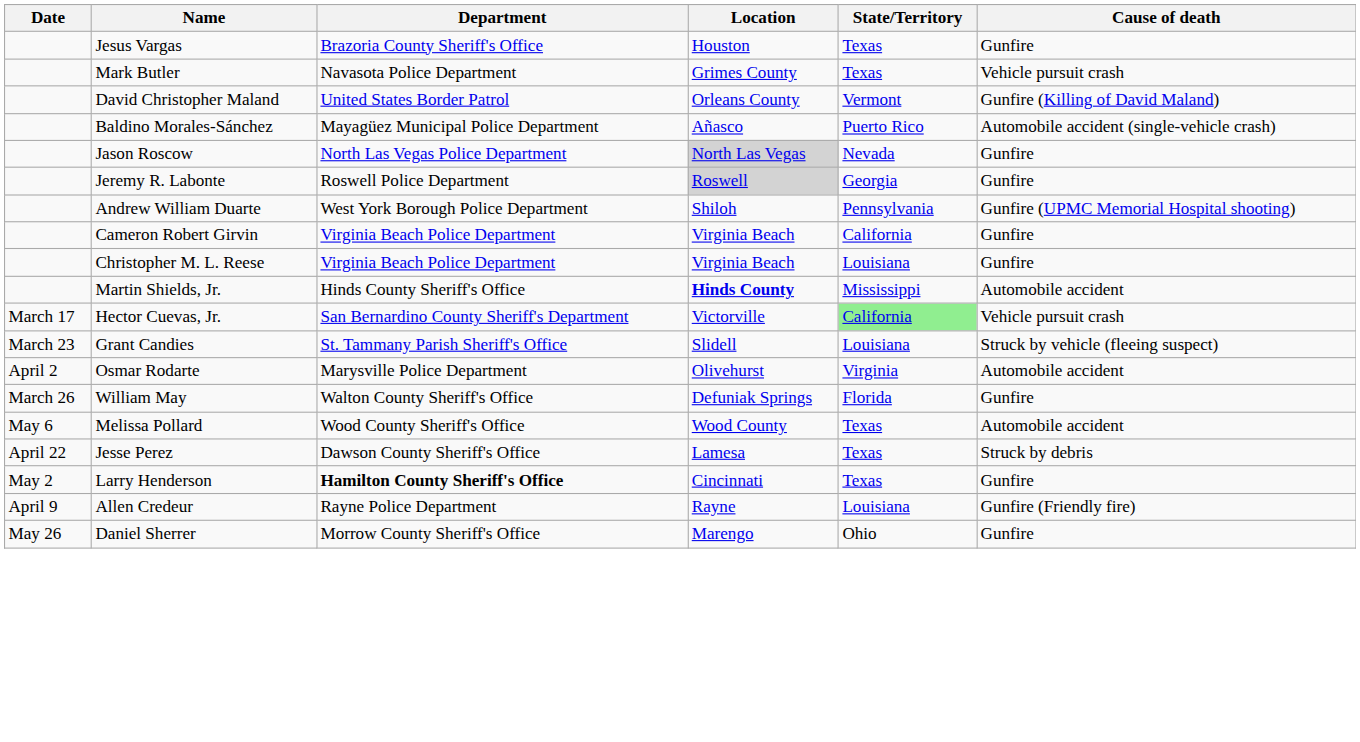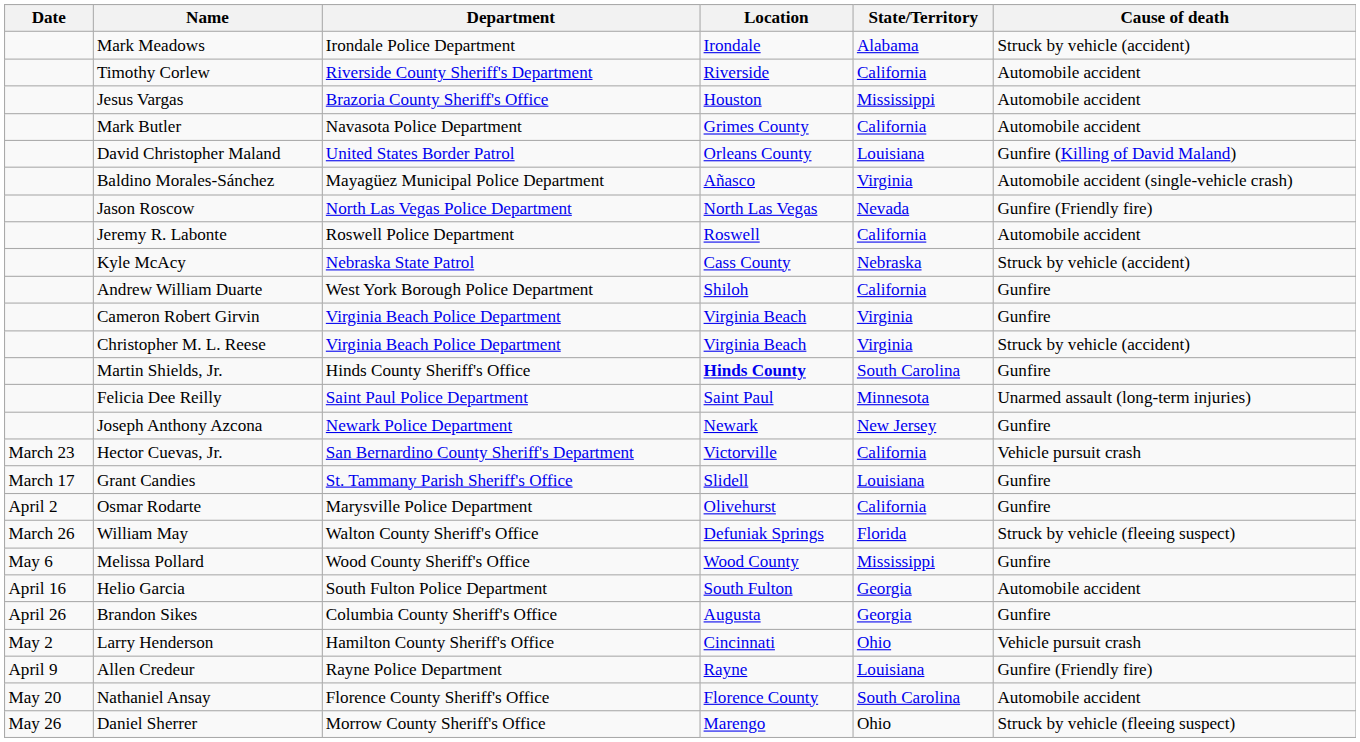 <table class="wikitable sortable mw-collapsible mw-collapsed" border="1" style="margin:0;width:100%">
 <tr>
 <th>Date</th>
 <th>Name</th>
 <th>Department</th>
 <th>Location</th>
 <th>State/Territory</th>
 <th>Cause of death</th>
 </tr>
 <tr>
 <td></td>
+<td>Mark Meadows</td>
+<td>Irondale Police Department</td>
+<td><a href='#'>Irondale</a></td>
+<td><a href='#'>Alabama</a></td>
+<td>Struck by vehicle (accident)</td>
+</tr>
+<tr>
+<td></td>
+<td>Timothy Corlew</td>
+<td><a href='#'>Riverside County Sheriff's Department</a></td>
+<td><a href='#'>Riverside</a></td>
+<td><a href='#'>California</a></td>
+<td>Automobile accident</td>
+</tr>
+<tr>
+<td></td>
 <td>Jesus Vargas</td>
 <td><a href='#'>Brazoria County Sheriff's Office</a></td>
 <td><a href='#'>Houston</a></td>
-<td><a href='#'>Texas</a></td>
-<td>Gunfire</td>
+<td><a href='#'>Mississippi</a></td>
+<td>Automobile accident</td>
 </tr>
 <tr>
 <td></td>
 <td>Mark Butler</td>
 <td>Navasota Police Department</td>
 <td><a href='#'>Grimes County</a></td>
-<td><a href='#'>Texas</a></td>
-<td>Vehicle pursuit crash</td>
+<td><a href='#'>California</a></td>
+<td>Automobile accident</td>
 </tr>
 <tr>
 <td></td>
 <td>David Christopher Maland</td>
 <td><a href='#'>United States Border Patrol</a></td>
 <td><a href='#'>Orleans County</a></td>
-<td><a href='#'>Vermont</a></td>
+<td><a href='#'>Louisiana</a></td>
 <td>Gunfire (<a href='#'>Killing of David Maland</a>)</td>
 </tr>
 <tr>
 <td></td>
 <td>Baldino Morales-Sánchez</td>
 <td>Mayagüez Municipal Police Department</td>
 <td><a href='#'>Añasco</a></td>
-<td><a href='#'>Puerto Rico</a></td>
+<td><a href='#'>Virginia</a></td>
 <td>Automobile accident (single-vehicle crash)</td>
 </tr>
 <tr>
 <td></td>
 <td>Jason Roscow</td>
 <td><a href='#'>North Las Vegas Police Department</a></td>
-<td style="background: lightgrey;"><a href='#'>North Las Vegas</a></td>
+<td><a href='#'>North Las Vegas</a></td>
 <td><a href='#'>Nevada</a></td>
-<td>Gunfire</td>
+<td>Gunfire (Friendly fire)</td>
 </tr>
 <tr>
 <td></td>
 <td>Jeremy R. Labonte</td>
 <td>Roswell Police Department</td>
-<td style="background: lightgrey;"><a href='#'>Roswell</a></td>
-<td><a href='#'>Georgia</a></td>
-<td>Gunfire</td>
+<td><a href='#'>Roswell</a></td>
+<td><a href='#'>California</a></td>
+<td>Automobile accident</td>
+</tr>
+<tr>
+<td></td>
+<td>Kyle McAcy</td>
+<td><a href='#'>Nebraska State Patrol</a></td>
+<td><a href='#'>Cass County</a></td>
+<td><a href='#'>Nebraska</a></td>
+<td>Struck by vehicle (accident)</td>
 </tr>
 <tr>
 <td></td>
 <td>Andrew William Duarte</td>
 <td>West York Borough Police Department</td>
 <td><a href='#'>Shiloh</a></td>
-<td><a href='#'>Pennsylvania</a></td>
-<td>Gunfire (<a href='#'>UPMC Memorial Hospital shooting</a>) </td>
+<td><a href='#'>California</a></td>
+<td>Gunfire</td>
 </tr>
 <tr>
 <td></td>
 <td>Cameron Robert Girvin</td>
 <td><a href='#'>Virginia Beach Police Department</a></td>
 <td><a href='#'>Virginia Beach</a></td>
-<td><a href='#'>California</a></td>
+<td><a href='#'>Virginia</a></td>
 <td>Gunfire</td>
 </tr>
 <tr>
 <td></td>
 <td>Christopher M. L. Reese</td>
 <td><a href='#'>Virginia Beach Police Department</a></td>
 <td><a href='#'>Virginia Beach</a></td>
-<td><a href='#'>Louisiana</a></td>
-<td>Gunfire</td>
+<td><a href='#'>Virginia</a></td>
+<td>Struck by vehicle (accident)</td>
 </tr>
 <tr>
 <td></td>
 <td>Martin Shields, Jr.</td>
 <td>Hinds County Sheriff's Office</td>
 <td><strong><a href='#'>Hinds County</a></strong></td>
-<td><a href='#'>Mississippi</a></td>
-<td>Automobile accident</td>
+<td><a href='#'>South Carolina</a></td>
+<td>Gunfire</td>
+</tr>
+<tr>
+<td></td>
+<td>Felicia Dee Reilly</td>
+<td><a href='#'>Saint Paul Police Department</a></td>
+<td><a href='#'>Saint Paul</a></td>
+<td><a href='#'>Minnesota</a></td>
+<td>Unarmed assault (long-term injuries)</td>
+</tr>
+<tr>
+<td></td>
+<td>Joseph Anthony Azcona</td>
+<td><a href='#'>Newark Police Department</a></td>
+<td><a href='#'>Newark</a></td>
+<td><a href='#'>New Jersey</a></td>
+<td>Gunfire</td>
+</tr>
+<tr>
+<td>March 23</td>
+<td>Hector Cuevas, Jr.</td>
+<td><a href='#'>San Bernardino County Sheriff's Department</a></td>
+<td><a href='#'>Victorville</a></td>
+<td><a href='#'>California</a></td>
+<td>Vehicle pursuit crash</td>
 </tr>
 <tr>
 <td>March 17</td>
-<td>Hector Cuevas, Jr.</td>
-<td><a href='#'>San Bernardino County Sheriff's Department</a></td>
-<td><a href='#'>Victorville</a></td>
-<td style="background: lightgreen;"><a href='#'>California</a></td>
-<td>Vehicle pursuit crash</td>
-</tr>
-<tr>
-<td>March 23</td>
 <td>Grant Candies</td>
 <td><a href='#'>St. Tammany Parish Sheriff's Office</a></td>
 <td><a href='#'>Slidell</a></td>
 <td><a href='#'>Louisiana</a></td>
-<td>Struck by vehicle (fleeing suspect)</td>
+<td>Gunfire</td>
 </tr>
 <tr>
 <td>April 2</td>
 <td>Osmar Rodarte</td>
 <td>Marysville Police Department</td>
 <td><a href='#'>Olivehurst</a></td>
-<td><a href='#'>Virginia</a></td>
-<td>Automobile accident</td>
+<td><a href='#'>California</a></td>
+<td>Gunfire</td>
 </tr>
 <tr>
 <td>March 26</td>
 <td>William May</td>
 <td>Walton County Sheriff's Office</td>
 <td><a href='#'>Defuniak Springs</a></td>
 <td><a href='#'>Florida</a></td>
-<td>Gunfire</td>
+<td>Struck by vehicle (fleeing suspect)</td>
 </tr>
 <tr>
 <td>May 6</td>
 <td>Melissa Pollard</td>
 <td>Wood County Sheriff's Office</td>
 <td><a href='#'>Wood County</a></td>
-<td><a href='#'>Texas</a></td>
+<td><a href='#'>Mississippi</a></td>
+<td>Gunfire</td>
+</tr>
+<tr>
+<td>April 16</td>
+<td>Helio Garcia</td>
+<td>South Fulton Police Department</td>
+<td><a href='#'>South Fulton</a></td>
+<td><a href='#'>Georgia</a></td>
 <td>Automobile accident</td>
 </tr>
 <tr>
-<td>April 22</td>
-<td>Jesse Perez</td>
-<td>Dawson County Sheriff's Office</td>
-<td><a href='#'>Lamesa</a></td>
-<td><a href='#'>Texas</a></td>
-<td>Struck by debris</td>
+<td>April 26</td>
+<td>Brandon Sikes</td>
+<td>Columbia County Sheriff's Office</td>
+<td><a href='#'>Augusta</a></td>
+<td><a href='#'>Georgia</a></td>
+<td>Gunfire</td>
 </tr>
 <tr>
 <td>May 2</td>
 <td>Larry Henderson</td>
-<td><strong>Hamilton County Sheriff's Office</strong></td>
+<td>Hamilton County Sheriff's Office</td>
 <td><a href='#'>Cincinnati</a></td>
-<td><a href='#'>Texas</a></td>
-<td>Gunfire</td>
+<td><a href='#'>Ohio</a></td>
+<td>Vehicle pursuit crash</td>
 </tr>
 <tr>
 <td>April 9</td>
 <td>Allen Credeur</td>
 <td>Rayne Police Department</td>
 <td><a href='#'>Rayne</a></td>
 <td><a href='#'>Louisiana</a></td>
 <td>Gunfire (Friendly fire)</td>
 </tr>
 <tr>
+<td>May 20</td>
+<td>Nathaniel Ansay</td>
+<td>Florence County Sheriff's Office</td>
+<td><a href='#'>Florence County</a></td>
+<td><a href='#'>South Carolina</a></td>
+<td>Automobile accident</td>
+</tr>
+<tr>
 <td>May 26</td>
 <td>Daniel Sherrer</td>
 <td>Morrow County Sheriff's Office</td>
 <td><a href='#'>Marengo</a></td>
 <td>Ohio</td>
-<td>Gunfire</td>
+<td>Struck by vehicle (fleeing suspect)</td>
 </tr>
 </table>
